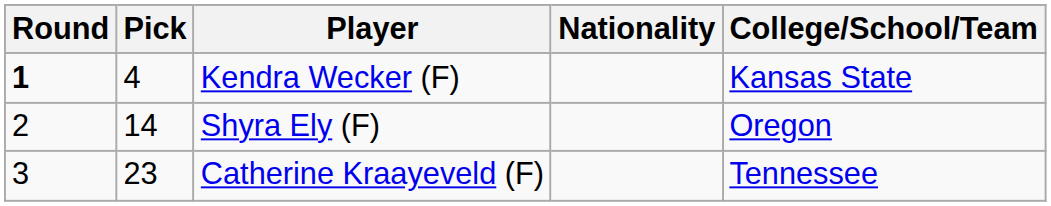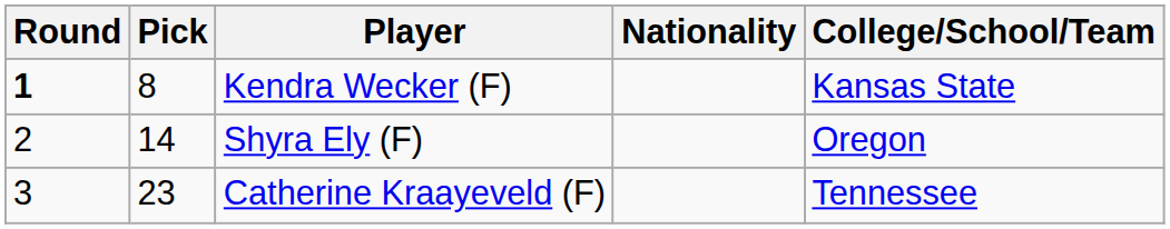 <table class="wikitable">
 <tr>
 <th>Round</th>
 <th>Pick</th>
 <th>Player</th>
 <th>Nationality</th>
 <th>College/School/Team</th>
 </tr>
 <tr>
 <td><strong>1</strong></td>
-<td>4</td>
+<td>8</td>
 <td><a href='#'>Kendra Wecker</a> (F)</td>
 <td></td>
 <td><a href='#'>Kansas State</a></td>
 </tr>
 <tr>
 <td>2</td>
 <td>14</td>
 <td><a href='#'>Shyra Ely</a> (F)</td>
 <td></td>
 <td><a href='#'>Oregon</a></td>
 </tr>
 <tr>
 <td>3</td>
 <td>23</td>
 <td><a href='#'>Catherine Kraayeveld</a> (F)</td>
 <td></td>
 <td><a href='#'>Tennessee</a></td>
 </tr>
 </table>
